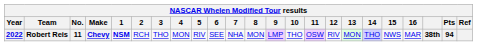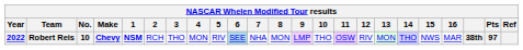 <table class="wikitable" style="text-align:center; font-size:75%">
 <tr>
 <th colspan=38><a href='#'>NASCAR Whelen Modified Tour</a> results</th>
 </tr>
 <tr>
 <th>Year</th>
 <th>Team</th>
 <th>No.</th>
 <th>Make</th>
 <th>1</th>
 <th>2</th>
 <th>3</th>
 <th>4</th>
 <th>5</th>
 <th>6</th>
 <th>7</th>
 <th>8</th>
 <th>9</th>
 <th>10</th>
 <th>11</th>
 <th>12</th>
 <th>13</th>
 <th>14</th>
 <th>15</th>
 <th>16</th>
 <th></th>
 <th>Pts</th>
 <th>Ref</th>
 </tr>
 <tr>
 <th><a href='#'>2022</a></th>
 <th>Robert Reis</th>
-<th>11</th>
+<th>10</th>
 <th><a href='#'>Chevy</a></th>
 <td><strong><a href='#'>NSM</a></strong></td>
 <td><a href='#'>RCH</a></td>
 <td><a href='#'>THO</a></td>
 <td><a href='#'>MON</a></td>
 <td><a href='#'>RIV</a></td>
-<td><a href='#'>SEE</a></td>
+<td style="background: lightblue;"><a href='#'>SEE</a></td>
 <td><a href='#'>NHA</a></td>
 <td><a href='#'>MON</a></td>
 <td style="background:#EFCFFF;"><a href='#'>LMP</a><br></td>
 <td><a href='#'>THO</a></td>
 <td style="background:#EFCFFF;"><a href='#'>OSW</a><br></td>
 <td><a href='#'>RIV</a></td>
 <td style="background:#DFFFDF;"><a href='#'>MON</a><br></td>
 <td style="background:#CFCFFF;"><a href='#'>THO</a><br></td>
 <td><a href='#'>NWS</a></td>
 <td><a href='#'>MAR</a></td>
 <th>38th</th>
-<th>94</th>
+<th>97</th>
 <th></th>
 </tr>
 </table>
